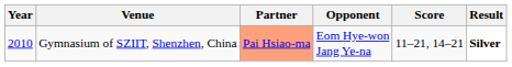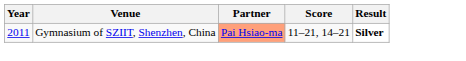 <table class="sortable wikitable" style="font-size: 90%;">
 <tr>
 <th>Year</th>
 <th>Venue</th>
 <th>Partner</th>
-<th>Opponent</th>
 <th>Score</th>
 <th>Result</th>
 </tr>
 <tr>
-<td align="center"><a href='#'>2010</a></td>
+<td align="center"><a href='#'>2011</a></td>
 <td align="left">Gymnasium of <a href='#'>SZIIT</a>, <a href='#'>Shenzhen</a>, China</td>
 <td align="left" style="background: lightsalmon;"> <a href='#'>Pai Hsiao-ma</a></td>
-<td align="left"> <a href='#'>Eom Hye-won</a><br> <a href='#'>Jang Ye-na</a></td>
 <td align="left">11–21, 14–21</td>
 <td style="text-align:left; background:white"> <strong>Silver</strong></td>
 </tr>
 </table>
